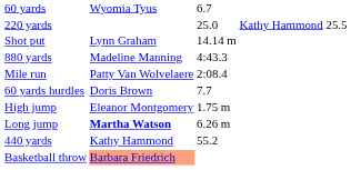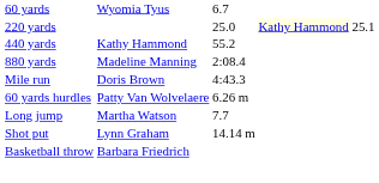 <table>
 <tr>
 <td><a href='#'>60 yards</a></td>
 <td><a href='#'>Wyomia Tyus</a></td>
 <td>6.7</td>
 <td></td>
 <td></td>
 <td></td>
 <td></td>
 </tr>
 <tr>
 <td><a href='#'>220 yards</a></td>
 <td></td>
 <td>25.0</td>
+<td style="background: lightyellow;"><a href='#'>Kathy Hammond</a></td>
+<td>25.1</td>
+<td></td>
+<td></td>
+</tr>
+<tr>
+<td><a href='#'>440 yards</a></td>
 <td><a href='#'>Kathy Hammond</a></td>
-<td>25.5</td>
+<td>55.2</td>
+<td></td>
+<td></td>
+<td></td>
+<td></td>
+</tr>
+<tr>
+<td><a href='#'>880 yards</a></td>
+<td><a href='#'>Madeline Manning</a></td>
+<td>2:08.4</td>
+<td></td>
+<td></td>
+<td></td>
+<td></td>
+</tr>
+<tr>
+<td><a href='#'>Mile run</a></td>
+<td><a href='#'>Doris Brown</a></td>
+<td>4:43.3</td>
+<td></td>
+<td></td>
+<td></td>
+<td></td>
+</tr>
+<tr>
+<td><a href='#'>60 yards hurdles</a></td>
+<td><a href='#'>Patty Van Wolvelaere</a></td>
+<td>6.26 m</td>
+<td></td>
+<td></td>
+<td></td>
+<td></td>
+</tr>
+<tr>
+<td><a href='#'>Long jump</a></td>
+<td><a href='#'>Martha Watson</a></td>
+<td>7.7</td>
+<td></td>
+<td></td>
 <td></td>
 <td></td>
 </tr>
 <tr>
 <td><a href='#'>Shot put</a></td>
 <td><a href='#'>Lynn Graham</a></td>
 <td>14.14 m</td>
 <td></td>
 <td></td>
 <td></td>
 <td></td>
 </tr>
 <tr>
-<td><a href='#'>880 yards</a></td>
-<td><a href='#'>Madeline Manning</a></td>
-<td>4:43.3</td>
-<td></td>
-<td></td>
-<td></td>
-<td></td>
-</tr>
-<tr>
-<td><a href='#'>Mile run</a></td>
-<td><a href='#'>Patty Van Wolvelaere</a></td>
-<td>2:08.4</td>
-<td></td>
-<td></td>
-<td></td>
-<td></td>
-</tr>
-<tr>
-<td><a href='#'>60 yards hurdles</a></td>
-<td><a href='#'>Doris Brown</a></td>
-<td>7.7</td>
-<td></td>
-<td></td>
-<td></td>
-<td></td>
-</tr>
-<tr>
-<td><a href='#'>High jump</a></td>
-<td><a href='#'>Eleanor Montgomery</a></td>
-<td>1.75 m</td>
-<td></td>
-<td></td>
-<td></td>
-<td></td>
-</tr>
-<tr>
-<td><a href='#'>Long jump</a></td>
-<td><strong><a href='#'>Martha Watson</a></strong></td>
-<td>6.26 m</td>
-<td></td>
-<td></td>
-<td></td>
-<td></td>
-</tr>
-<tr>
-<td><a href='#'>440 yards</a></td>
-<td><a href='#'>Kathy Hammond</a></td>
-<td>55.2</td>
-<td></td>
-<td></td>
-<td></td>
-<td></td>
-</tr>
-<tr>
 <td><a href='#'>Basketball throw</a></td>
-<td style="background: lightsalmon;"><a href='#'>Barbara Friedrich</a></td>
+<td><a href='#'>Barbara Friedrich</a></td>
 <td></td>
 <td></td>
 <td></td>
 <td></td>
 <td></td>
 </tr>
 </table>
